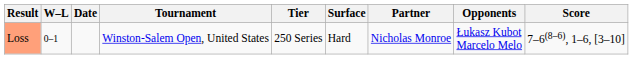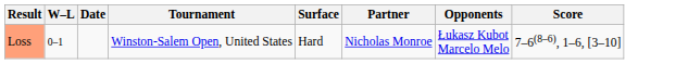 <table class="sortable wikitable nowrap">
 <tr>
 <th>Result</th>
 <th class=unsortable>W–L</th>
 <th>Date</th>
 <th>Tournament</th>
-<th>Tier</th>
 <th>Surface</th>
 <th>Partner</th>
 <th>Opponents</th>
 <th class=unsortable>Score</th>
 </tr>
 <tr>
 <td bgcolor=FFA07A>Loss</td>
 <td><small>0–1</small></td>
 <td><a href='#'></a></td>
 <td><a href='#'>Winston-Salem Open</a>, United States</td>
-<td>250 Series</td>
 <td>Hard</td>
 <td> <a href='#'>Nicholas Monroe</a></td>
 <td> <a href='#'>Łukasz Kubot</a><br> <a href='#'>Marcelo Melo</a></td>
 <td>7–6<sup>(8–6)</sup>, 1–6, [3–10]</td>
 </tr>
 </table>
